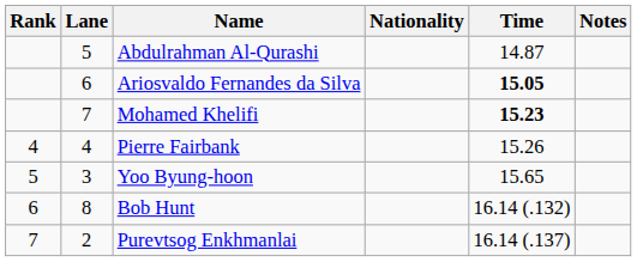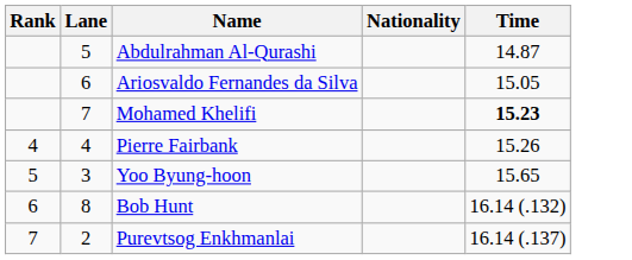 <table class="wikitable sortable" style="text-align:center">
 <tr>
 <th>Rank</th>
 <th>Lane</th>
 <th>Name</th>
 <th>Nationality</th>
 <th>Time</th>
-<th>Notes</th>
 </tr>
 <tr>
 <td></td>
 <td>5</td>
 <td align="left"><a href='#'>Abdulrahman Al-Qurashi</a></td>
 <td align="left"></td>
 <td>14.87</td>
-<td></td>
 </tr>
 <tr>
 <td></td>
 <td>6</td>
 <td align="left"><a href='#'>Ariosvaldo Fernandes da Silva</a></td>
 <td align="left"></td>
-<td><strong>15.05</strong></td>
-<td></td>
+<td>15.05</td>
 </tr>
 <tr>
 <td></td>
 <td>7</td>
 <td align="left"><a href='#'>Mohamed Khelifi</a></td>
 <td align="left"></td>
 <td><strong>15.23</strong></td>
-<td></td>
 </tr>
 <tr>
 <td>4</td>
 <td>4</td>
 <td align="left"><a href='#'>Pierre Fairbank</a></td>
 <td align="left"></td>
 <td>15.26</td>
-<td></td>
 </tr>
 <tr>
 <td>5</td>
 <td>3</td>
 <td align="left"><a href='#'>Yoo Byung-hoon</a></td>
 <td align="left"></td>
 <td>15.65</td>
-<td></td>
 </tr>
 <tr>
 <td>6</td>
 <td>8</td>
 <td align="left"><a href='#'>Bob Hunt</a></td>
 <td align="left"></td>
 <td>16.14 (.132)</td>
-<td></td>
 </tr>
 <tr>
 <td>7</td>
 <td>2</td>
 <td align="left"><a href='#'>Purevtsog Enkhmanlai</a></td>
 <td align="left"></td>
 <td>16.14 (.137)</td>
-<td></td>
 </tr>
 </table>
